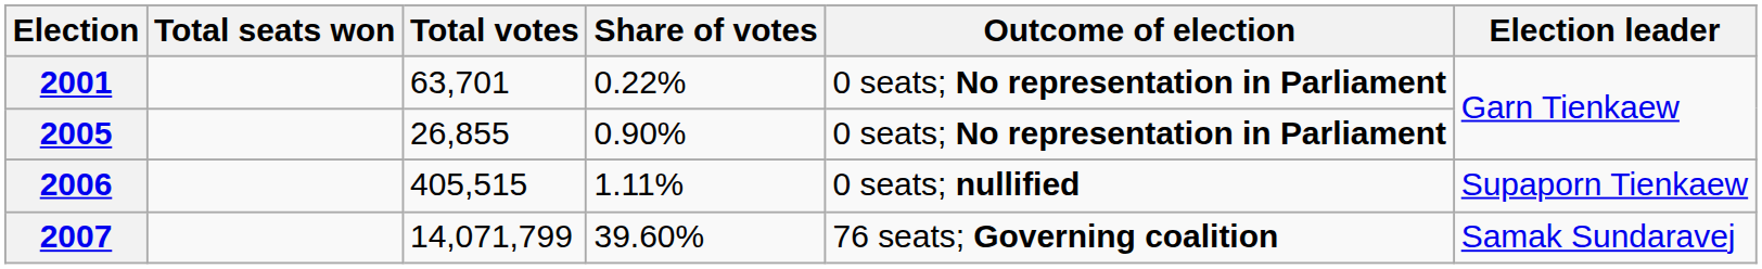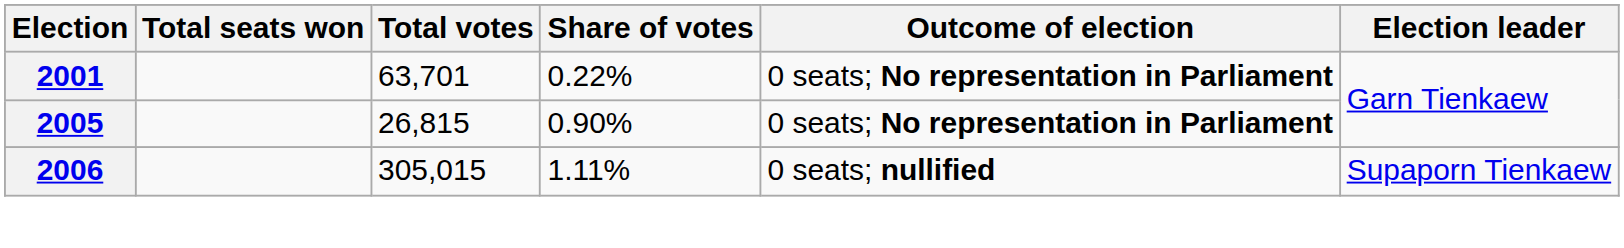 <table class="wikitable">
 <tr>
 <th>Election</th>
 <th>Total seats won</th>
 <th>Total votes</th>
 <th>Share of votes</th>
 <th>Outcome of election</th>
 <th>Election leader</th>
 </tr>
 <tr>
 <th><a href='#'>2001</a></th>
 <td></td>
 <td>63,701</td>
 <td>0.22%</td>
 <td>0 seats; <strong>No representation in Parliament</strong></td>
 <td rowspan=2><a href='#'>Garn Tienkaew</a></td>
 </tr>
 <tr>
 <th><a href='#'>2005</a></th>
 <td></td>
-<td>26,855</td>
+<td>26,815</td>
 <td>0.90%</td>
 <td>0 seats; <strong>No representation in Parliament</strong></td>
 </tr>
 <tr>
 <th><a href='#'>2006</a></th>
 <td></td>
-<td>405,515</td>
+<td>305,015</td>
 <td>1.11%</td>
 <td>0 seats; <strong>nullified</strong></td>
 <td><a href='#'>Supaporn Tienkaew</a></td>
 </tr>
-<tr>
-<th><a href='#'>2007</a></th>
-<td></td>
-<td>14,071,799</td>
-<td>39.60%</td>
-<td>76 seats; <strong>Governing coalition</strong> </td>
-<td><a href='#'>Samak Sundaravej</a></td>
-</tr>
 </table>
